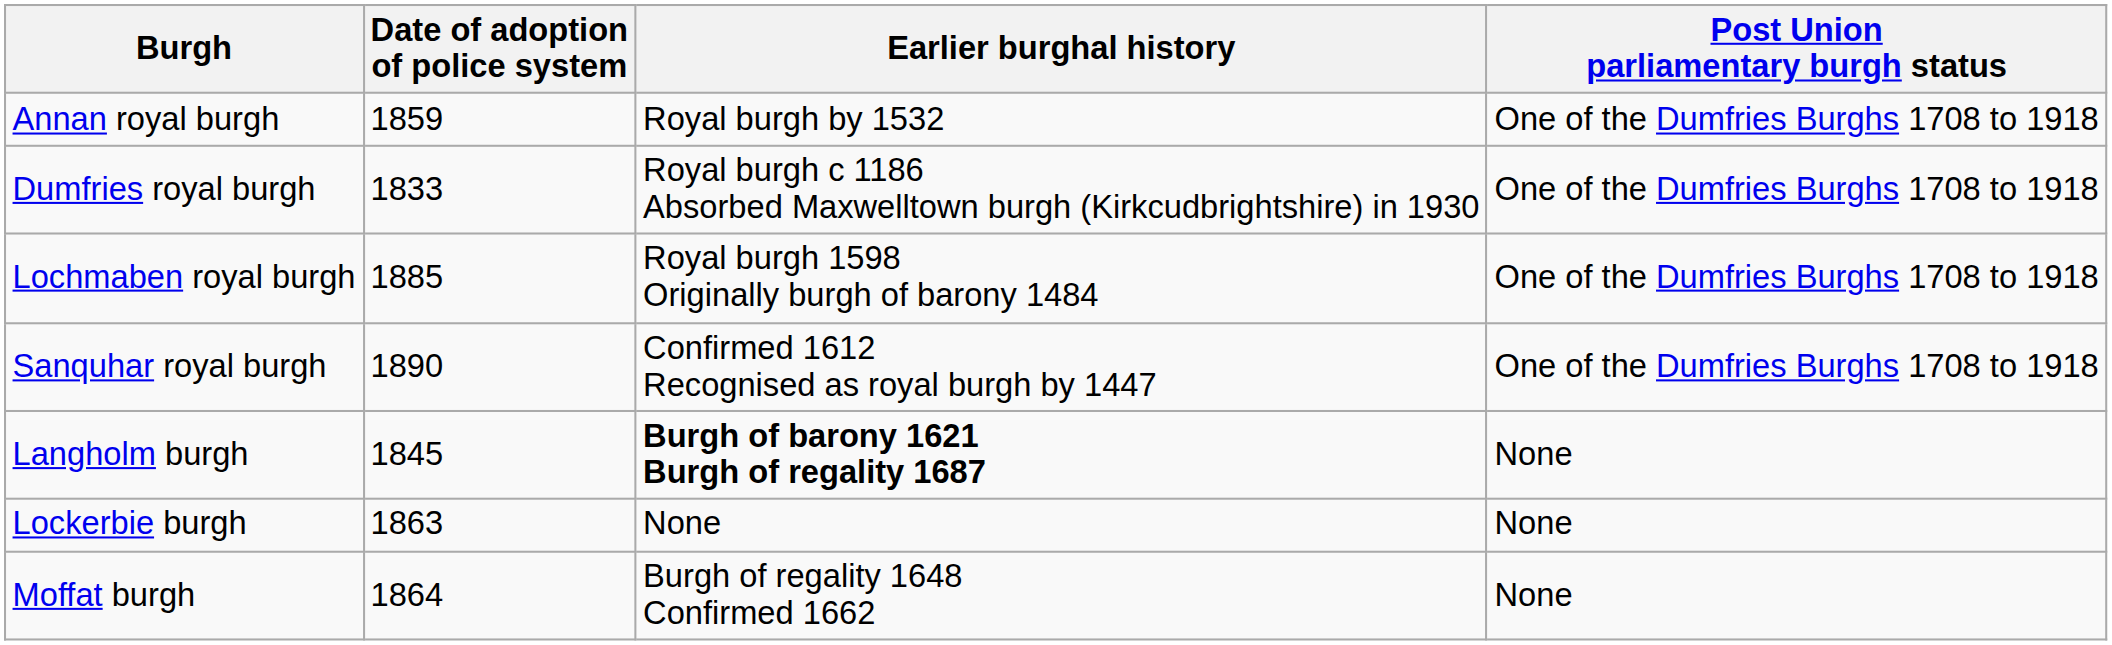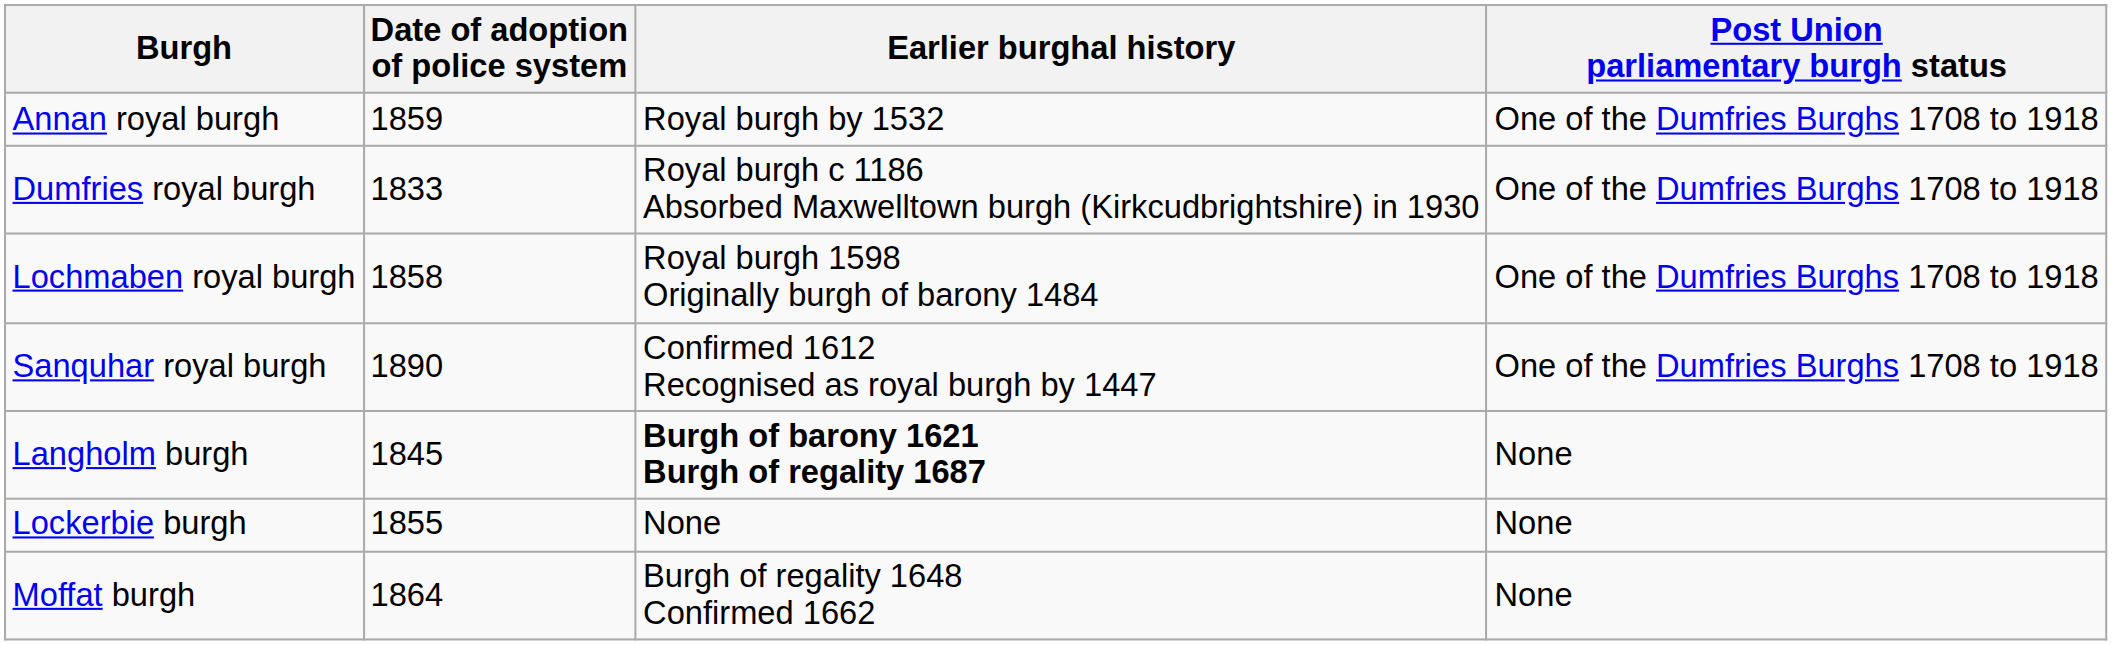 <table class="wikitable">
 <tr>
 <th>Burgh</th>
 <th>Date of adoption <br> of police system</th>
 <th>Earlier burghal history</th>
 <th><a href='#'>Post Union</a> <br> <a href='#'>parliamentary burgh</a> status</th>
 </tr>
 <tr>
 <td><a href='#'>Annan</a> royal burgh</td>
 <td>1859</td>
 <td>Royal burgh by 1532</td>
 <td>One of the <a href='#'>Dumfries Burghs</a> 1708 to 1918</td>
 </tr>
 <tr>
 <td><a href='#'>Dumfries</a> royal burgh</td>
 <td>1833</td>
 <td>Royal burgh c 1186 <br> Absorbed Maxwelltown burgh (Kirkcudbrightshire) in  1930</td>
 <td>One of the <a href='#'>Dumfries Burghs</a> 1708 to 1918</td>
 </tr>
 <tr>
 <td><a href='#'>Lochmaben</a> royal burgh</td>
-<td>1885</td>
+<td>1858</td>
 <td>Royal burgh 1598 <br> Originally burgh of barony 1484</td>
 <td>One of the <a href='#'>Dumfries Burghs</a> 1708 to 1918</td>
 </tr>
 <tr>
 <td><a href='#'>Sanquhar</a> royal burgh</td>
 <td>1890</td>
 <td>Confirmed 1612 <br> Recognised as royal burgh by 1447</td>
 <td>One of the <a href='#'>Dumfries Burghs</a> 1708 to 1918</td>
 </tr>
 <tr>
 <td><a href='#'>Langholm</a> burgh</td>
 <td>1845</td>
 <td><strong>Burgh of barony 1621 <br> Burgh of regality 1687</strong></td>
 <td>None</td>
 </tr>
 <tr>
 <td><a href='#'>Lockerbie</a> burgh</td>
-<td>1863</td>
+<td>1855</td>
 <td>None</td>
 <td>None</td>
 </tr>
 <tr>
 <td><a href='#'>Moffat</a> burgh</td>
 <td>1864</td>
 <td>Burgh of regality 1648 <br> Confirmed 1662</td>
 <td>None</td>
 </tr>
 </table>
